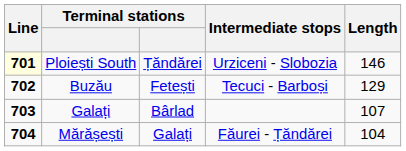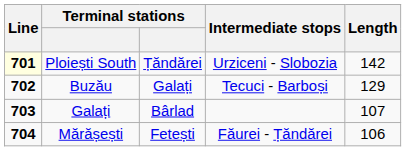 <table class="wikitable sortable" style="text-align:center; width:auto">
 <tr>
 <th rowspan=2>Line</th>
 <th colspan=2>Terminal stations</th>
 <th rowspan=2 class=unsortable>Intermediate stops</th>
 <th rowspan=2>Length<br></th>
 </tr>
 <tr>
 <th> </th>
 <th> </th>
 </tr>
 <tr>
 <td style="background: lightyellow;"><strong>701</strong></td>
 <td><a href='#'>Ploiești South</a></td>
 <td><a href='#'>Țăndărei</a></td>
 <td><a href='#'>Urziceni</a> - <a href='#'>Slobozia</a></td>
-<td>146</td>
+<td>142</td>
 </tr>
 <tr>
 <td><strong>702</strong></td>
 <td><a href='#'>Buzău</a></td>
-<td><a href='#'>Fetești</a></td>
+<td><a href='#'>Galați</a></td>
 <td><a href='#'>Tecuci</a> - <a href='#'>Barboși</a></td>
 <td>129</td>
 </tr>
 <tr>
 <td><strong>703</strong></td>
 <td><a href='#'>Galați</a></td>
 <td><a href='#'>Bârlad</a></td>
 <td></td>
 <td>107</td>
 </tr>
 <tr>
 <td><strong>704</strong></td>
 <td><a href='#'>Mărășești</a></td>
-<td><a href='#'>Galați</a></td>
+<td><a href='#'>Fetești</a></td>
 <td><a href='#'>Făurei</a> - <a href='#'>Țăndărei</a></td>
-<td>104</td>
+<td>106</td>
 </tr>
 </table>
